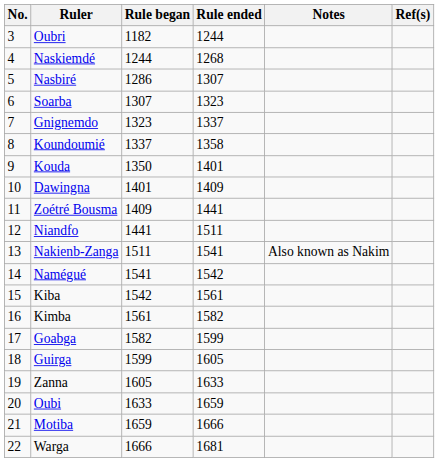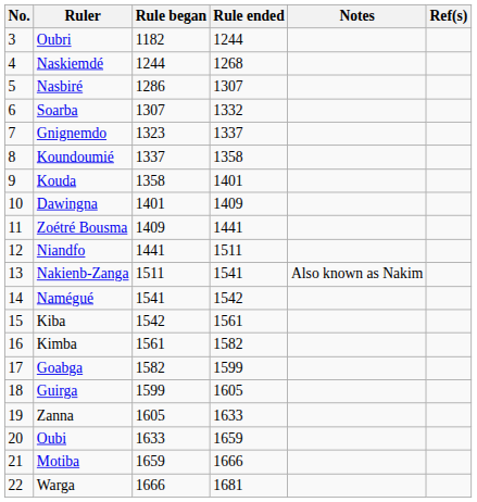 <table class="wikitable">
 <tr align=center>
 <th>No.</th>
 <th>Ruler</th>
 <th>Rule began</th>
 <th>Rule ended</th>
 <th>Notes</th>
 <th>Ref(s)</th>
 </tr>
 <tr>
 <td>3</td>
 <td><a href='#'>Oubri</a></td>
 <td>1182</td>
 <td>1244</td>
 <td></td>
 <td></td>
 </tr>
 <tr>
 <td>4</td>
 <td><a href='#'>Naskiemdé</a></td>
 <td>1244</td>
 <td>1268</td>
 <td></td>
 <td></td>
 </tr>
 <tr>
 <td>5</td>
 <td><a href='#'>Nasbiré</a></td>
 <td>1286</td>
 <td>1307</td>
 <td></td>
 <td></td>
 </tr>
 <tr>
 <td>6</td>
 <td><a href='#'>Soarba</a></td>
 <td>1307</td>
-<td>1323</td>
+<td>1332</td>
 <td></td>
 <td></td>
 </tr>
 <tr>
 <td>7</td>
 <td><a href='#'>Gnignemdo</a></td>
 <td>1323</td>
 <td>1337</td>
 <td></td>
 <td></td>
 </tr>
 <tr>
 <td>8</td>
 <td><a href='#'>Koundoumié</a></td>
 <td>1337</td>
 <td>1358</td>
 <td></td>
 <td></td>
 </tr>
 <tr>
 <td>9</td>
 <td><a href='#'>Kouda</a></td>
-<td>1350</td>
+<td>1358</td>
 <td>1401</td>
 <td></td>
 <td></td>
 </tr>
 <tr>
 <td>10</td>
 <td><a href='#'>Dawingna</a></td>
 <td>1401</td>
 <td>1409</td>
 <td></td>
 <td></td>
 </tr>
 <tr>
 <td>11</td>
 <td><a href='#'>Zoétré Bousma</a></td>
 <td>1409</td>
 <td>1441</td>
 <td></td>
 <td></td>
 </tr>
 <tr>
 <td>12</td>
 <td><a href='#'>Niandfo</a></td>
 <td>1441</td>
 <td>1511</td>
 <td></td>
 <td></td>
 </tr>
 <tr>
 <td>13</td>
 <td><a href='#'>Nakienb-Zanga</a></td>
 <td>1511</td>
 <td>1541</td>
 <td>Also known as Nakim</td>
 <td></td>
 </tr>
 <tr>
 <td>14</td>
 <td><a href='#'>Namégué</a></td>
 <td>1541</td>
 <td>1542</td>
 <td></td>
 <td></td>
 </tr>
 <tr>
 <td>15</td>
 <td>Kiba</td>
 <td>1542</td>
 <td>1561</td>
 <td></td>
 <td></td>
 </tr>
 <tr>
 <td>16</td>
 <td>Kimba</td>
 <td>1561</td>
 <td>1582</td>
 <td></td>
 <td></td>
 </tr>
 <tr>
 <td>17</td>
 <td><a href='#'>Goabga</a></td>
 <td>1582</td>
 <td>1599</td>
 <td></td>
 <td></td>
 </tr>
 <tr>
 <td>18</td>
 <td><a href='#'>Guirga</a></td>
 <td>1599</td>
 <td>1605</td>
 <td></td>
 <td></td>
 </tr>
 <tr>
 <td>19</td>
 <td>Zanna</td>
 <td>1605</td>
 <td>1633</td>
 <td></td>
 <td></td>
 </tr>
 <tr>
 <td>20</td>
 <td><a href='#'>Oubi</a></td>
 <td>1633</td>
 <td>1659</td>
 <td></td>
 <td></td>
 </tr>
 <tr>
 <td>21</td>
 <td><a href='#'>Motiba</a></td>
 <td>1659</td>
 <td>1666</td>
 <td></td>
 <td></td>
 </tr>
 <tr>
 <td>22</td>
 <td>Warga</td>
 <td>1666</td>
 <td>1681</td>
 <td></td>
 <td></td>
 </tr>
 </table>
